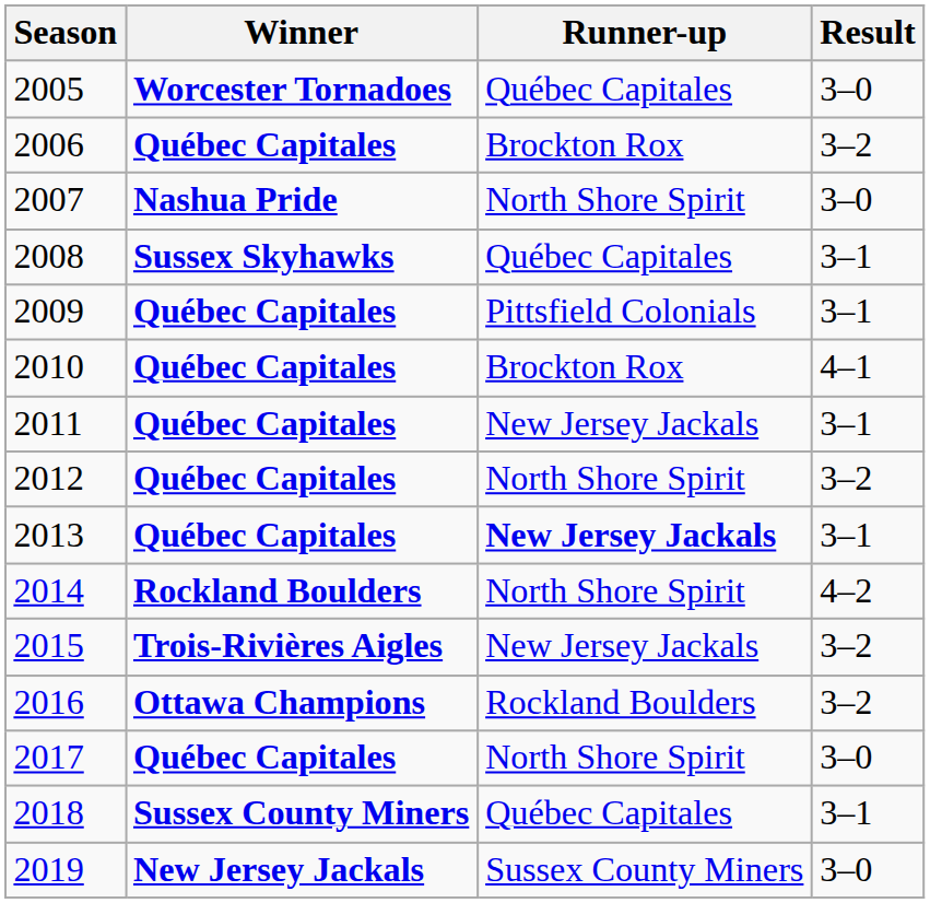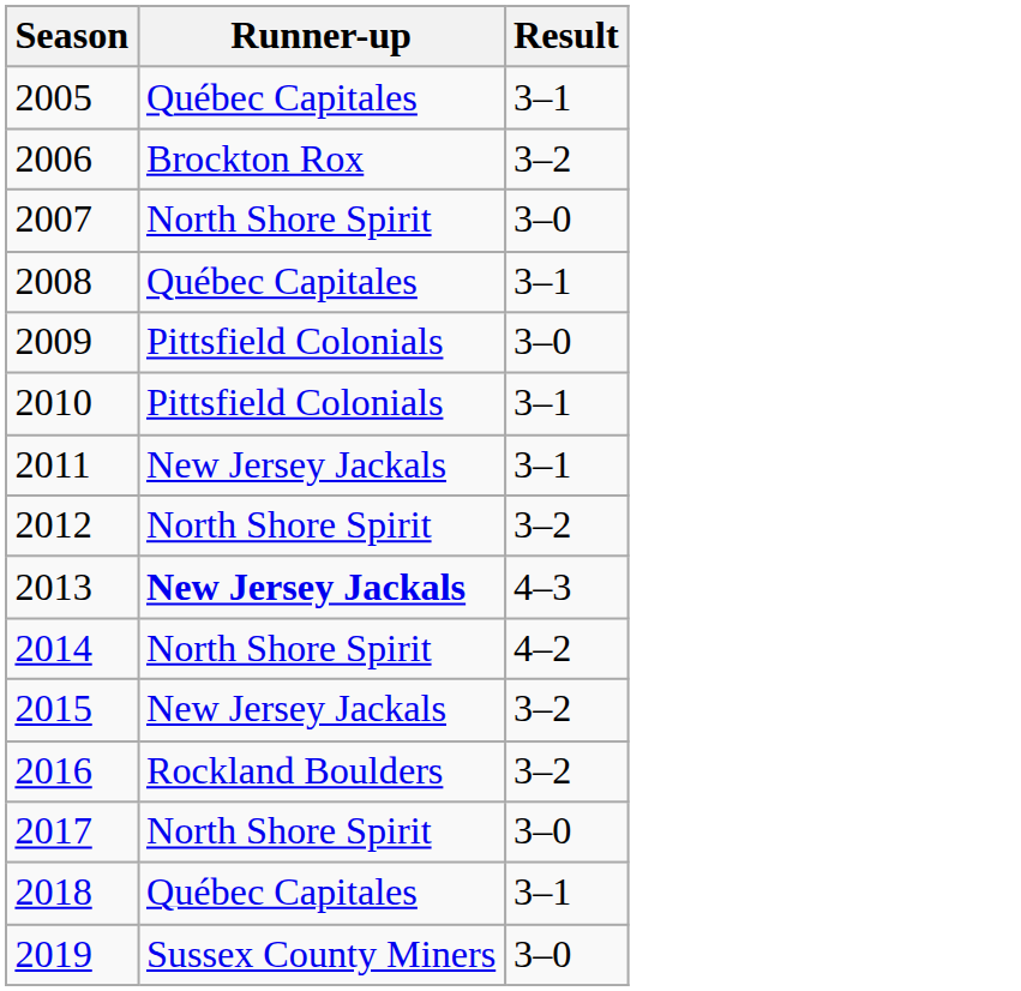 <table class="wikitable">
 <tr>
 <th>Season</th>
-<th><strong>Winner</strong></th>
 <th>Runner-up</th>
 <th>Result</th>
 </tr>
 <tr>
 <td>2005</td>
-<td><strong><a href='#'>Worcester Tornadoes</a></strong></td>
 <td><a href='#'>Québec Capitales</a></td>
-<td>3–0</td>
+<td>3–1</td>
 </tr>
 <tr>
 <td>2006</td>
-<td><strong><a href='#'>Québec Capitales</a></strong></td>
 <td><a href='#'>Brockton Rox</a></td>
 <td>3–2</td>
 </tr>
 <tr>
 <td>2007</td>
-<td><strong><a href='#'>Nashua Pride</a></strong></td>
 <td><a href='#'>North Shore Spirit</a></td>
 <td>3–0</td>
 </tr>
 <tr>
 <td>2008</td>
-<td><strong><a href='#'>Sussex Skyhawks</a></strong></td>
 <td><a href='#'>Québec Capitales</a></td>
 <td>3–1</td>
 </tr>
 <tr>
 <td>2009</td>
-<td><strong><a href='#'>Québec Capitales</a></strong></td>
+<td><a href='#'>Pittsfield Colonials</a></td>
+<td>3–0</td>
+</tr>
+<tr>
+<td>2010</td>
 <td><a href='#'>Pittsfield Colonials</a></td>
 <td>3–1</td>
 </tr>
 <tr>
-<td>2010</td>
-<td><strong><a href='#'>Québec Capitales</a></strong></td>
-<td><a href='#'>Brockton Rox</a></td>
-<td>4–1</td>
-</tr>
-<tr>
 <td>2011</td>
-<td><strong><a href='#'>Québec Capitales</a></strong></td>
 <td><a href='#'>New Jersey Jackals</a></td>
 <td>3–1</td>
 </tr>
 <tr>
 <td>2012</td>
-<td><strong><a href='#'>Québec Capitales</a></strong></td>
 <td><a href='#'>North Shore Spirit</a></td>
 <td>3–2</td>
 </tr>
 <tr>
 <td>2013</td>
-<td><strong><a href='#'>Québec Capitales</a></strong></td>
 <td><strong><a href='#'>New Jersey Jackals</a></strong></td>
-<td>3–1</td>
+<td>4–3</td>
 </tr>
 <tr>
 <td><a href='#'>2014</a></td>
-<td><strong><a href='#'>Rockland Boulders</a></strong></td>
 <td><a href='#'>North Shore Spirit</a></td>
 <td>4–2</td>
 </tr>
 <tr>
 <td><a href='#'>2015</a></td>
-<td><a href='#'><strong>Trois-Rivières Aigles</strong></a></td>
 <td><a href='#'>New Jersey Jackals</a></td>
 <td>3–2</td>
 </tr>
 <tr>
 <td><a href='#'>2016</a></td>
-<td><strong><a href='#'>Ottawa Champions</a></strong></td>
 <td><a href='#'>Rockland Boulders</a></td>
 <td>3–2</td>
 </tr>
 <tr>
 <td><a href='#'>2017</a></td>
-<td><strong><a href='#'>Québec Capitales</a></strong></td>
 <td><a href='#'>North Shore Spirit</a></td>
 <td>3–0</td>
 </tr>
 <tr>
 <td><a href='#'>2018</a></td>
-<td><strong><a href='#'>Sussex County Miners</a></strong></td>
 <td><a href='#'>Québec Capitales</a></td>
 <td>3–1</td>
 </tr>
 <tr>
 <td><a href='#'>2019</a></td>
-<td><strong><a href='#'>New Jersey Jackals</a></strong></td>
 <td><a href='#'>Sussex County Miners</a></td>
 <td>3–0</td>
 </tr>
 </table>
